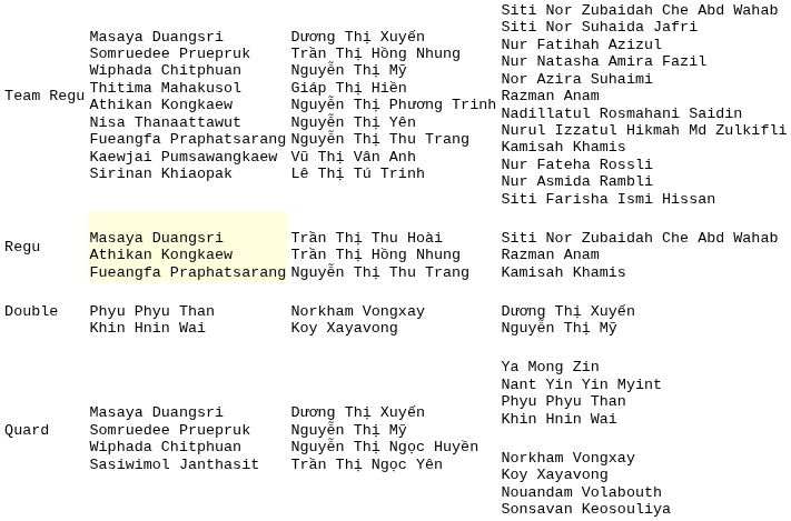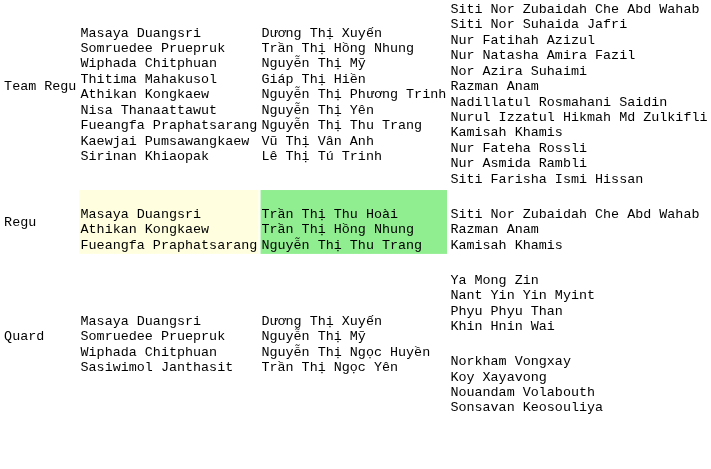 <table>
 <tr>
 <td>Team Regu</td>
 <td><br>Masaya Duangsri<br>Somruedee Pruepruk<br>Wiphada Chitphuan<br>Thitima Mahakusol<br>Athikan Kongkaew<br>Nisa Thanaattawut<br>Fueangfa Praphatsarang<br>Kaewjai Pumsawangkaew<br>Sirinan Khiaopak</td>
 <td><br>Dương Thị Xuyến<br>Trần Thị Hồng Nhung<br>Nguyễn Thị Mỹ<br>Giáp Thị Hiền<br>Nguyễn Thị Phương Trinh<br>Nguyễn Thị Yên<br>Nguyễn Thị Thu Trang<br>Vũ Thị Vân Anh<br>Lê Thị Tú Trinh</td>
 <td><br>Siti Nor Zubaidah Che Abd Wahab<br>Siti Nor Suhaida Jafri<br>Nur Fatihah Azizul<br>Nur Natasha Amira Fazil<br>Nor Azira Suhaimi<br>Razman Anam<br>Nadillatul Rosmahani Saidin<br>Nurul Izzatul Hikmah Md Zulkifli<br>Kamisah Khamis<br>Nur Fateha Rossli<br>Nur Asmida Rambli<br>Siti Farisha Ismi Hissan</td>
 </tr>
 <tr>
 <td>Regu</td>
 <td style="background: lightyellow;"><br> Masaya Duangsri<br>Athikan Kongkaew<br>Fueangfa Praphatsarang</td>
-<td><br> Trần Thị Thu Hoài<br>Trần Thị Hồng Nhung<br>Nguyễn Thị Thu Trang</td>
+<td style="background: lightgreen;"><br> Trần Thị Thu Hoài<br>Trần Thị Hồng Nhung<br>Nguyễn Thị Thu Trang</td>
 <td nowrap=yes><br> Siti Nor Zubaidah Che Abd Wahab<br>Razman Anam<br>Kamisah Khamis</td>
-</tr>
-<tr>
-<td>Double</td>
-<td><br> Phyu Phyu Than<br>Khin Hnin Wai</td>
-<td><br> Norkham Vongxay<br>Koy Xayavong</td>
-<td><br> Dương Thị Xuyến<br>Nguyễn Thị Mỹ</td>
 </tr>
 <tr>
 <td rowspan=2>Quard</td>
 <td rowspan=2><br> Masaya Duangsri<br>Somruedee Pruepruk<br>Wiphada Chitphuan<br>Sasiwimol Janthasit</td>
 <td rowspan=2><br> Dương Thị Xuyến<br>Nguyễn Thị Mỹ<br>Nguyễn Thị Ngọc Huyền<br>Trần Thị Ngọc Yên</td>
 <td><br> Ya Mong Zin<br>Nant Yin Yin Myint<br>Phyu Phyu Than<br>Khin Hnin Wai</td>
 </tr>
 <tr>
 <td><br> Norkham Vongxay<br>Koy Xayavong<br>Nouandam Volabouth<br>Sonsavan Keosouliya</td>
 </tr>
 </table>
